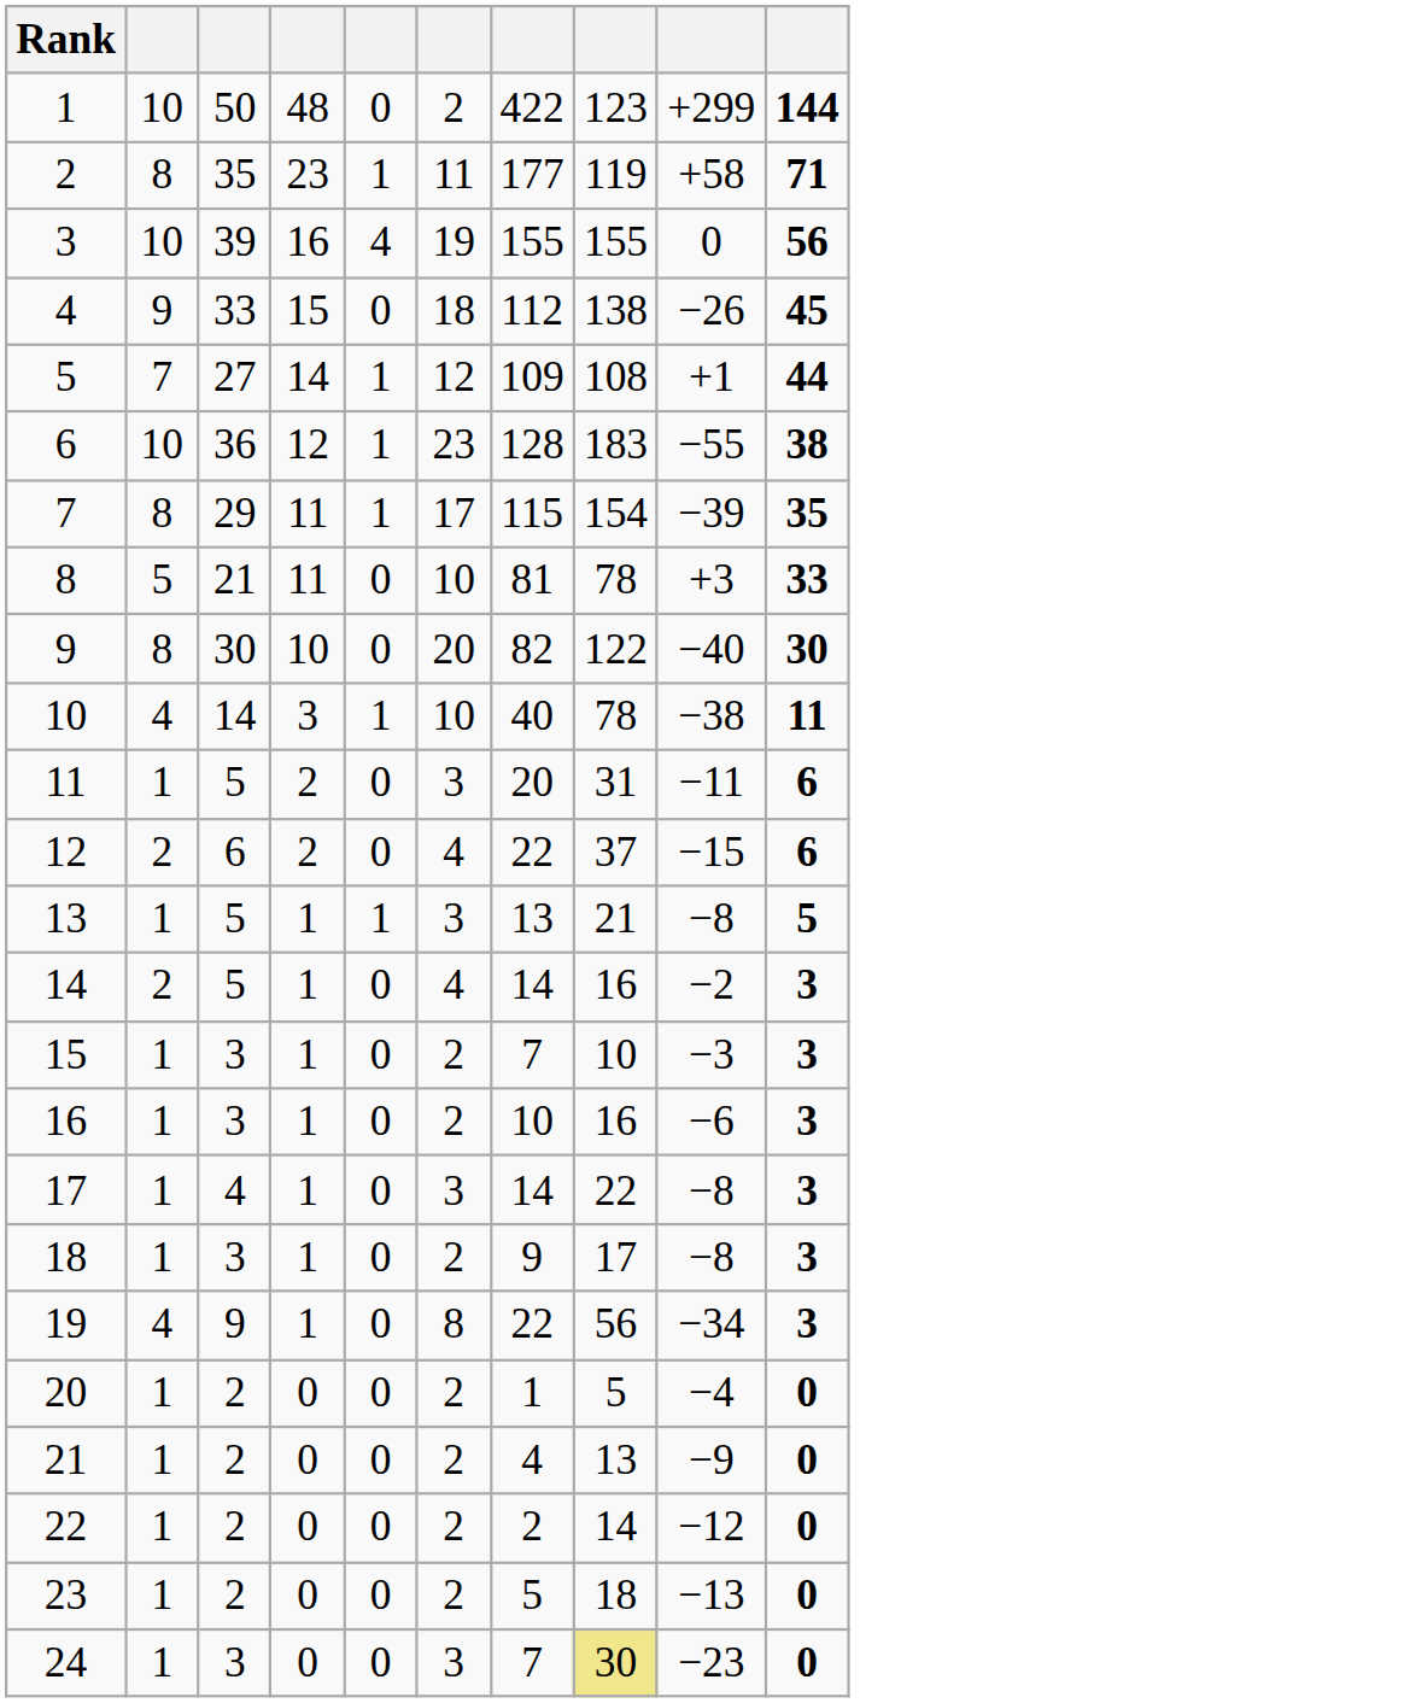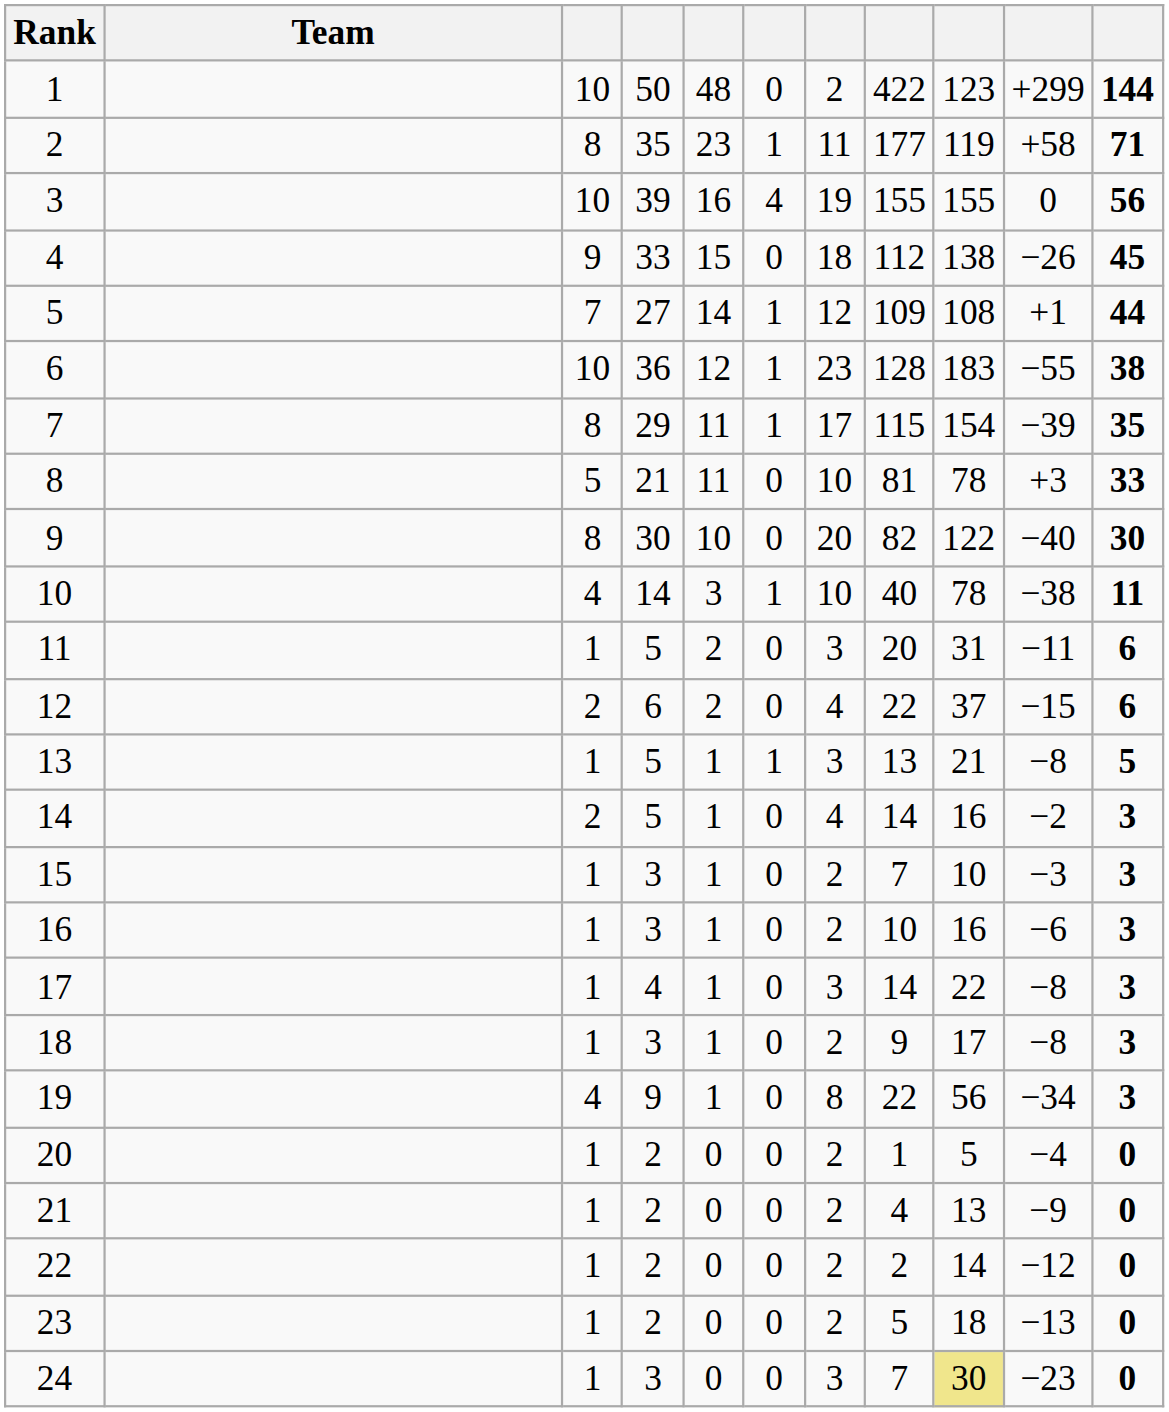 <table class="wikitable sortable" style="text-align:center">
 <tr>
 <th width=20>Rank</th>
+<th width=200>Team</th>
 <th width=20></th>
 <th width=20></th>
 <th width=20></th>
 <th width=20></th>
 <th width=20></th>
 <th width=20></th>
 <th width=20></th>
 <th width=20></th>
 <th width=20></th>
 </tr>
 <tr>
 <td>1</td>
+<td style="text-align:left;"></td>
 <td>10</td>
 <td>50</td>
 <td>48</td>
 <td>0</td>
 <td>2</td>
 <td>422</td>
 <td>123</td>
 <td>+299</td>
 <td><strong>144</strong></td>
 </tr>
 <tr>
 <td>2</td>
+<td style="text-align:left;"></td>
 <td>8</td>
 <td>35</td>
 <td>23</td>
 <td>1</td>
 <td>11</td>
 <td>177</td>
 <td>119</td>
 <td>+58</td>
 <td><strong>71</strong></td>
 </tr>
 <tr>
 <td>3</td>
+<td style="text-align:left;"></td>
 <td>10</td>
 <td>39</td>
 <td>16</td>
 <td>4</td>
 <td>19</td>
 <td>155</td>
 <td>155</td>
 <td>0</td>
 <td><strong>56</strong></td>
 </tr>
 <tr>
 <td>4</td>
+<td style="text-align:left;"></td>
 <td>9</td>
 <td>33</td>
 <td>15</td>
 <td>0</td>
 <td>18</td>
 <td>112</td>
 <td>138</td>
 <td>−26</td>
 <td><strong>45</strong></td>
 </tr>
 <tr>
 <td>5</td>
+<td style="text-align:left;"></td>
 <td>7</td>
 <td>27</td>
 <td>14</td>
 <td>1</td>
 <td>12</td>
 <td>109</td>
 <td>108</td>
 <td>+1</td>
 <td><strong>44</strong></td>
 </tr>
 <tr>
 <td>6</td>
+<td style="text-align:left;"></td>
 <td>10</td>
 <td>36</td>
 <td>12</td>
 <td>1</td>
 <td>23</td>
 <td>128</td>
 <td>183</td>
 <td>−55</td>
 <td><strong>38</strong></td>
 </tr>
 <tr>
 <td>7</td>
+<td style="text-align:left;"></td>
 <td>8</td>
 <td>29</td>
 <td>11</td>
 <td>1</td>
 <td>17</td>
 <td>115</td>
 <td>154</td>
 <td>−39</td>
 <td><strong>35</strong></td>
 </tr>
 <tr>
 <td>8</td>
+<td style="text-align:left;"></td>
 <td>5</td>
 <td>21</td>
 <td>11</td>
 <td>0</td>
 <td>10</td>
 <td>81</td>
 <td>78</td>
 <td>+3</td>
 <td><strong>33</strong></td>
 </tr>
 <tr>
 <td>9</td>
+<td style="text-align:left;"></td>
 <td>8</td>
 <td>30</td>
 <td>10</td>
 <td>0</td>
 <td>20</td>
 <td>82</td>
 <td>122</td>
 <td>−40</td>
 <td><strong>30</strong></td>
 </tr>
 <tr>
 <td>10</td>
+<td style="text-align:left;"></td>
 <td>4</td>
 <td>14</td>
 <td>3</td>
 <td>1</td>
 <td>10</td>
 <td>40</td>
 <td>78</td>
 <td>−38</td>
 <td><strong>11</strong></td>
 </tr>
 <tr>
 <td>11</td>
+<td style="text-align:left;"></td>
 <td>1</td>
 <td>5</td>
 <td>2</td>
 <td>0</td>
 <td>3</td>
 <td>20</td>
 <td>31</td>
 <td>−11</td>
 <td><strong>6</strong></td>
 </tr>
 <tr>
 <td>12</td>
+<td style="text-align:left;"></td>
 <td>2</td>
 <td>6</td>
 <td>2</td>
 <td>0</td>
 <td>4</td>
 <td>22</td>
 <td>37</td>
 <td>−15</td>
 <td><strong>6</strong></td>
 </tr>
 <tr>
 <td>13</td>
+<td style="text-align:left;"></td>
 <td>1</td>
 <td>5</td>
 <td>1</td>
 <td>1</td>
 <td>3</td>
 <td>13</td>
 <td>21</td>
 <td>−8</td>
 <td><strong>5</strong></td>
 </tr>
 <tr>
 <td>14</td>
+<td style="text-align:left;"></td>
 <td>2</td>
 <td>5</td>
 <td>1</td>
 <td>0</td>
 <td>4</td>
 <td>14</td>
 <td>16</td>
 <td>−2</td>
 <td><strong>3</strong></td>
 </tr>
 <tr>
 <td>15</td>
+<td style="text-align:left;"></td>
 <td>1</td>
 <td>3</td>
 <td>1</td>
 <td>0</td>
 <td>2</td>
 <td>7</td>
 <td>10</td>
 <td>−3</td>
 <td><strong>3</strong></td>
 </tr>
 <tr>
 <td>16</td>
+<td style="text-align:left;"></td>
 <td>1</td>
 <td>3</td>
 <td>1</td>
 <td>0</td>
 <td>2</td>
 <td>10</td>
 <td>16</td>
 <td>−6</td>
 <td><strong>3</strong></td>
 </tr>
 <tr>
 <td>17</td>
+<td style="text-align:left;"></td>
 <td>1</td>
 <td>4</td>
 <td>1</td>
 <td>0</td>
 <td>3</td>
 <td>14</td>
 <td>22</td>
 <td>−8</td>
 <td><strong>3</strong></td>
 </tr>
 <tr>
 <td>18</td>
+<td style="text-align:left;"></td>
 <td>1</td>
 <td>3</td>
 <td>1</td>
 <td>0</td>
 <td>2</td>
 <td>9</td>
 <td>17</td>
 <td>−8</td>
 <td><strong>3</strong></td>
 </tr>
 <tr>
 <td>19</td>
+<td style="text-align:left;"></td>
 <td>4</td>
 <td>9</td>
 <td>1</td>
 <td>0</td>
 <td>8</td>
 <td>22</td>
 <td>56</td>
 <td>−34</td>
 <td><strong>3</strong></td>
 </tr>
 <tr>
 <td>20</td>
+<td style="text-align:left;"></td>
 <td>1</td>
 <td>2</td>
 <td>0</td>
 <td>0</td>
 <td>2</td>
 <td>1</td>
 <td>5</td>
 <td>−4</td>
 <td><strong>0</strong></td>
 </tr>
 <tr>
 <td>21</td>
+<td style="text-align:left;"></td>
 <td>1</td>
 <td>2</td>
 <td>0</td>
 <td>0</td>
 <td>2</td>
 <td>4</td>
 <td>13</td>
 <td>−9</td>
 <td><strong>0</strong></td>
 </tr>
 <tr>
 <td>22</td>
+<td style="text-align:left;"></td>
 <td>1</td>
 <td>2</td>
 <td>0</td>
 <td>0</td>
 <td>2</td>
 <td>2</td>
 <td>14</td>
 <td>−12</td>
 <td><strong>0</strong></td>
 </tr>
 <tr>
 <td>23</td>
+<td style="text-align:left;"></td>
 <td>1</td>
 <td>2</td>
 <td>0</td>
 <td>0</td>
 <td>2</td>
 <td>5</td>
 <td>18</td>
 <td>−13</td>
 <td><strong>0</strong></td>
 </tr>
 <tr>
 <td>24</td>
+<td style="text-align:left;"></td>
 <td>1</td>
 <td>3</td>
 <td>0</td>
 <td>0</td>
 <td>3</td>
 <td>7</td>
 <td style="background: khaki;">30</td>
 <td>−23</td>
 <td><strong>0</strong></td>
 </tr>
 </table>
